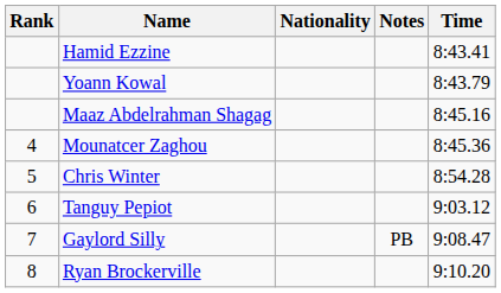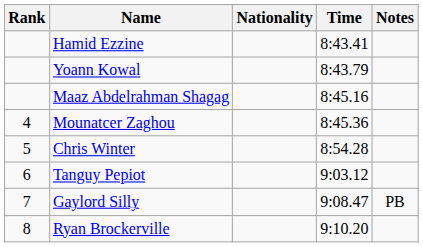 <table class="wikitable sortable" style="text-align:center;font-size:95%">
 <tr>
 <th>Rank</th>
 <th>Name</th>
 <th>Nationality</th>
+<th>Time</th>
 <th>Notes</th>
-<th>Time</th>
 </tr>
 <tr>
 <td></td>
 <td align=left><a href='#'>Hamid Ezzine</a></td>
 <td align=left></td>
+<td>8:43.41</td>
 <td></td>
-<td>8:43.41</td>
 </tr>
 <tr>
 <td></td>
 <td align=left><a href='#'>Yoann Kowal</a></td>
 <td align=left></td>
+<td>8:43.79</td>
 <td></td>
-<td>8:43.79</td>
 </tr>
 <tr>
 <td></td>
 <td align=left><a href='#'>Maaz Abdelrahman Shagag</a></td>
 <td align=left></td>
+<td>8:45.16</td>
 <td></td>
-<td>8:45.16</td>
 </tr>
 <tr>
 <td>4</td>
 <td align=left><a href='#'>Mounatcer Zaghou</a></td>
 <td align=left></td>
+<td>8:45.36</td>
 <td></td>
-<td>8:45.36</td>
 </tr>
 <tr>
 <td>5</td>
 <td align=left><a href='#'>Chris Winter</a></td>
 <td align=left></td>
+<td>8:54.28</td>
 <td></td>
-<td>8:54.28</td>
 </tr>
 <tr>
 <td>6</td>
 <td align=left><a href='#'>Tanguy Pepiot</a></td>
 <td align=left></td>
+<td>9:03.12</td>
 <td></td>
-<td>9:03.12</td>
 </tr>
 <tr>
 <td>7</td>
 <td align=left><a href='#'>Gaylord Silly</a></td>
 <td align=left></td>
+<td>9:08.47</td>
 <td>PB</td>
-<td>9:08.47</td>
 </tr>
 <tr>
 <td>8</td>
 <td align=left><a href='#'>Ryan Brockerville</a></td>
 <td align=left></td>
+<td>9:10.20</td>
 <td></td>
-<td>9:10.20</td>
 </tr>
 </table>
